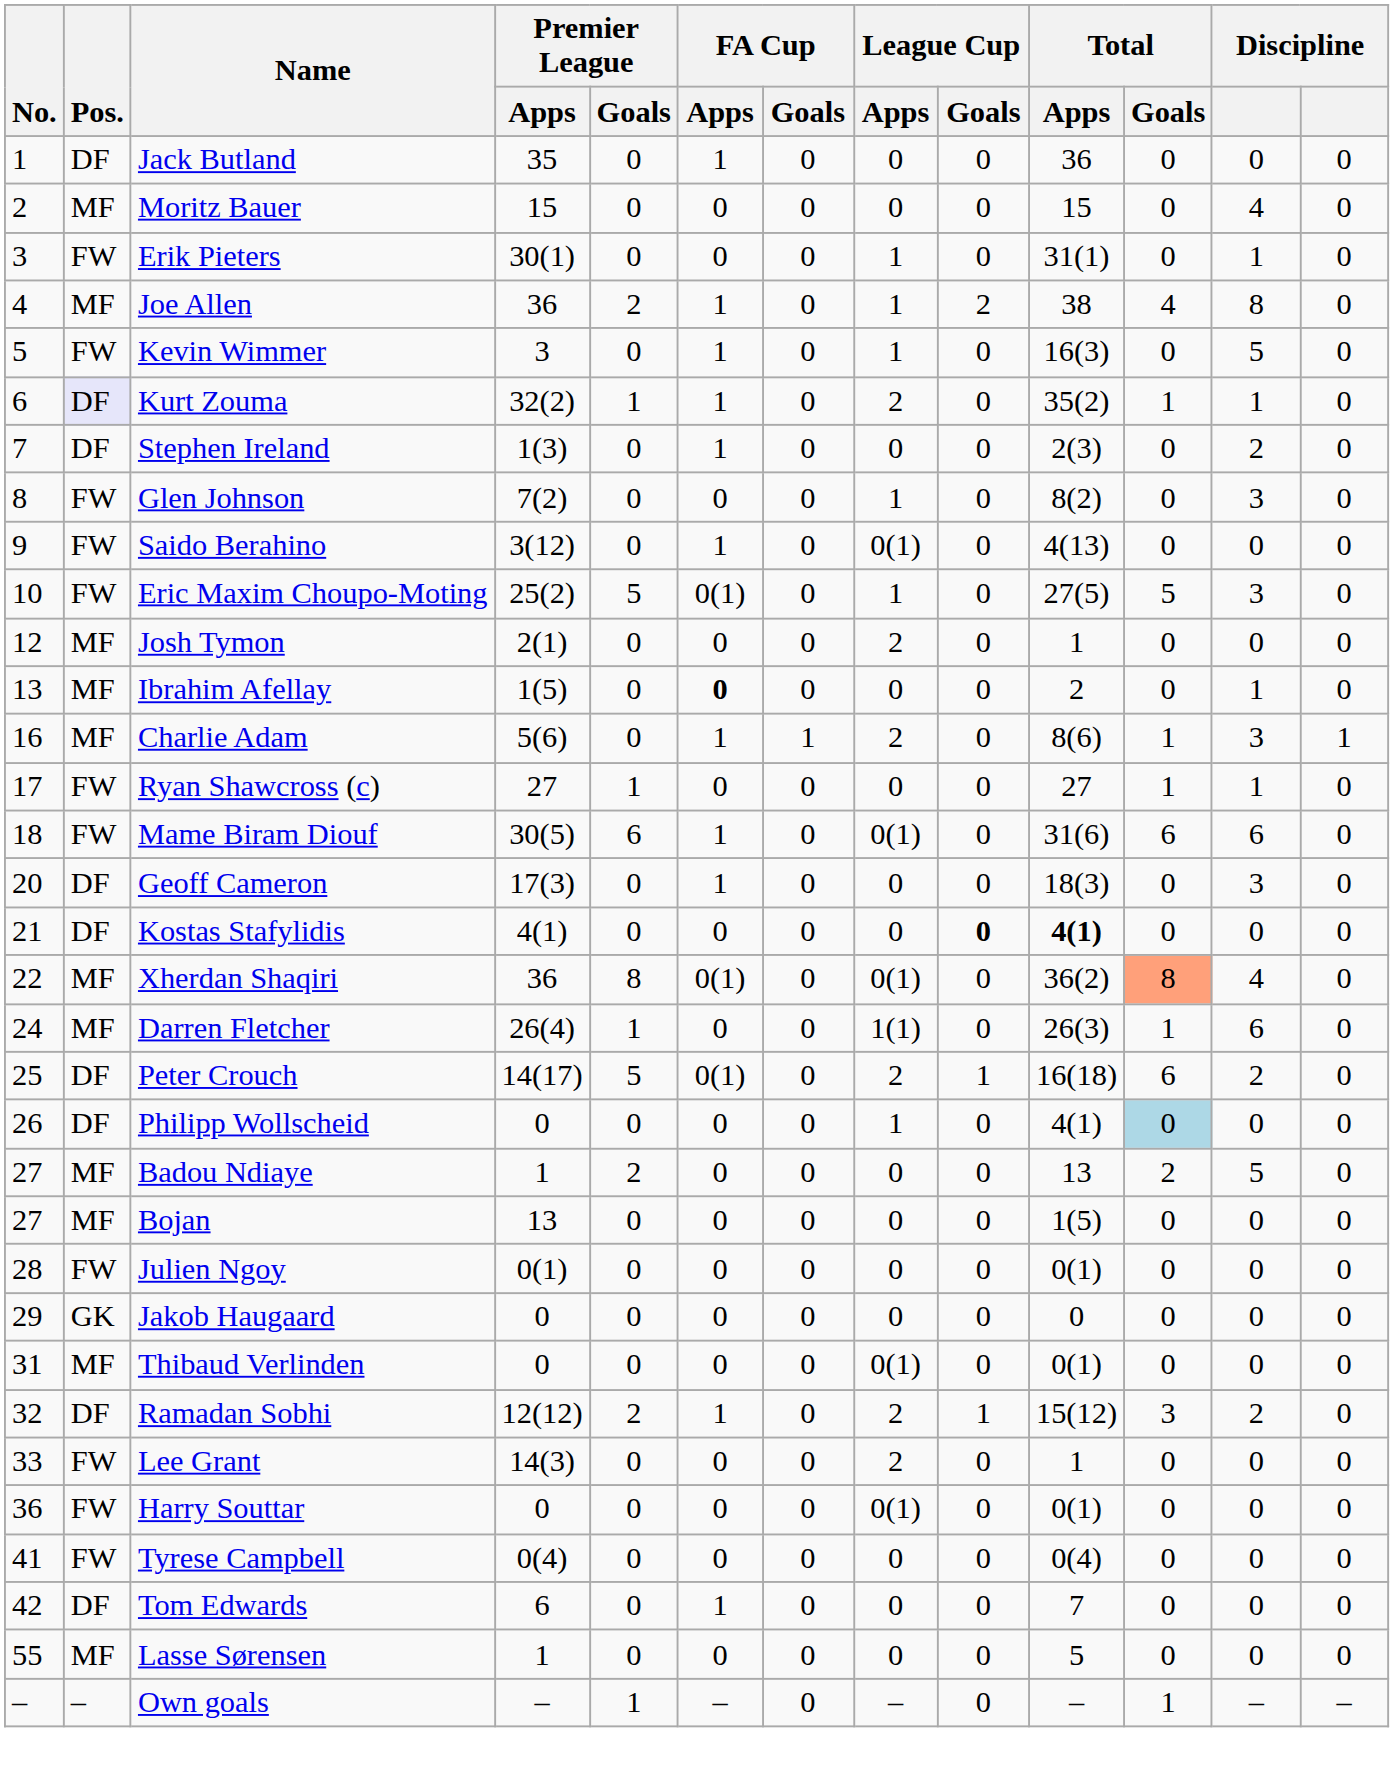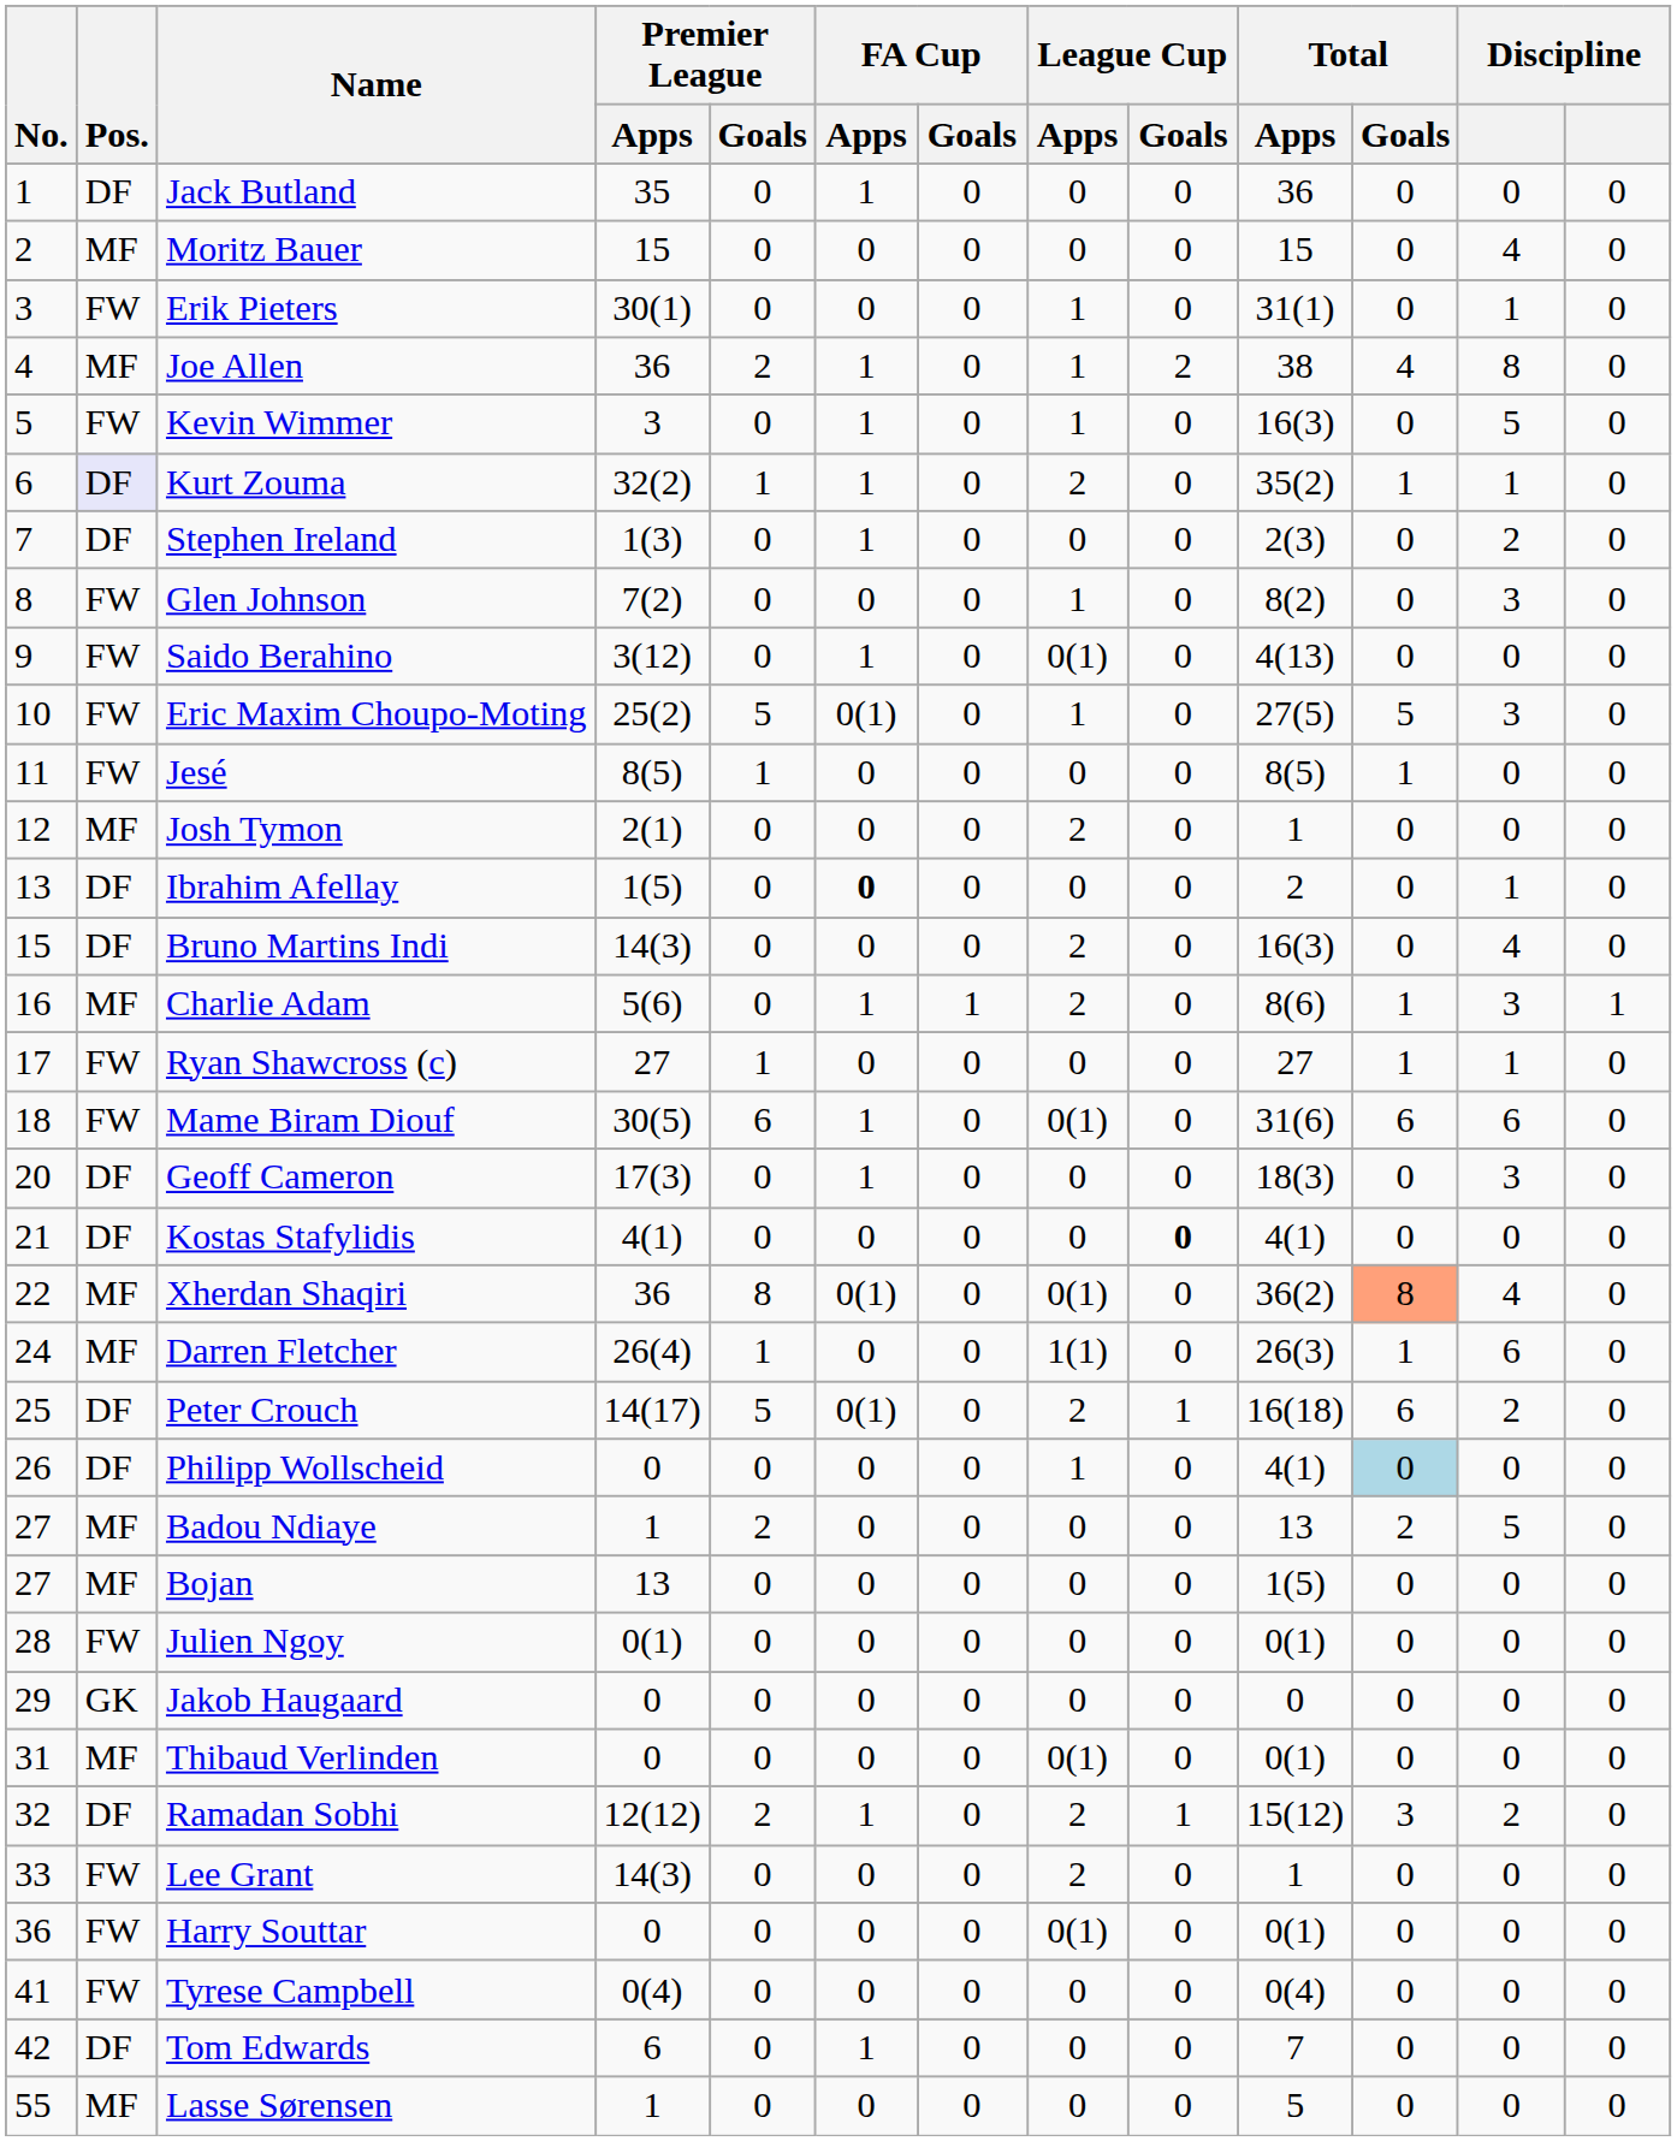 <table class="wikitable" style="text-align:center">
 <tr>
 <th rowspan="2" valign="bottom">No.</th>
 <th rowspan="2" valign="bottom">Pos.</th>
 <th rowspan="2">Name</th>
 <th colspan="2" width="85">Premier League</th>
 <th colspan="2" width="85">FA Cup</th>
 <th colspan="2" width="85">League Cup</th>
 <th colspan="2" width="85">Total</th>
 <th colspan="2" width="85">Discipline</th>
 </tr>
 <tr>
 <th>Apps</th>
 <th>Goals</th>
 <th>Apps</th>
 <th>Goals</th>
 <th>Apps</th>
 <th>Goals</th>
 <th>Apps</th>
 <th>Goals</th>
 <th></th>
 <th></th>
 </tr>
 <tr>
 <td align="left">1</td>
 <td align="left">DF</td>
 <td align="left"> <a href='#'>Jack Butland</a></td>
 <td>35</td>
 <td>0</td>
 <td>1</td>
 <td>0</td>
 <td>0</td>
 <td>0</td>
 <td>36</td>
 <td>0</td>
 <td>0</td>
 <td>0</td>
 </tr>
 <tr>
 <td align="left">2</td>
 <td align="left">MF</td>
 <td align="left"> <a href='#'>Moritz Bauer</a></td>
 <td>15</td>
 <td>0</td>
 <td>0</td>
 <td>0</td>
 <td>0</td>
 <td>0</td>
 <td>15</td>
 <td>0</td>
 <td>4</td>
 <td>0</td>
 </tr>
 <tr>
 <td align="left">3</td>
 <td align="left">FW</td>
 <td align="left"> <a href='#'>Erik Pieters</a></td>
 <td>30(1)</td>
 <td>0</td>
 <td>0</td>
 <td>0</td>
 <td>1</td>
 <td>0</td>
 <td>31(1)</td>
 <td>0</td>
 <td>1</td>
 <td>0</td>
 </tr>
 <tr>
 <td align="left">4</td>
 <td align="left">MF</td>
 <td align="left"> <a href='#'>Joe Allen</a></td>
 <td>36</td>
 <td>2</td>
 <td>1</td>
 <td>0</td>
 <td>1</td>
 <td>2</td>
 <td>38</td>
 <td>4</td>
 <td>8</td>
 <td>0</td>
 </tr>
 <tr>
 <td align="left">5</td>
 <td align="left">FW</td>
 <td align="left"> <a href='#'>Kevin Wimmer</a></td>
 <td>3</td>
 <td>0</td>
 <td>1</td>
 <td>0</td>
 <td>1</td>
 <td>0</td>
 <td>16(3)</td>
 <td>0</td>
 <td>5</td>
 <td>0</td>
 </tr>
 <tr>
 <td align="left">6</td>
 <td align="left" style="background: lavender;">DF</td>
 <td align="left"> <a href='#'>Kurt Zouma</a></td>
 <td>32(2)</td>
 <td>1</td>
 <td>1</td>
 <td>0</td>
 <td>2</td>
 <td>0</td>
 <td>35(2)</td>
 <td>1</td>
 <td>1</td>
 <td>0</td>
 </tr>
 <tr>
 <td align="left">7</td>
 <td align="left">DF</td>
 <td align="left"> <a href='#'>Stephen Ireland</a></td>
 <td>1(3)</td>
 <td>0</td>
 <td>1</td>
 <td>0</td>
 <td>0</td>
 <td>0</td>
 <td>2(3)</td>
 <td>0</td>
 <td>2</td>
 <td>0</td>
 </tr>
 <tr>
 <td align="left">8</td>
 <td align="left">FW</td>
 <td align="left"> <a href='#'>Glen Johnson</a></td>
 <td>7(2)</td>
 <td>0</td>
 <td>0</td>
 <td>0</td>
 <td>1</td>
 <td>0</td>
 <td>8(2)</td>
 <td>0</td>
 <td>3</td>
 <td>0</td>
 </tr>
 <tr>
 <td align="left">9</td>
 <td align="left">FW</td>
 <td align="left"> <a href='#'>Saido Berahino</a></td>
 <td>3(12)</td>
 <td>0</td>
 <td>1</td>
 <td>0</td>
 <td>0(1)</td>
 <td>0</td>
 <td>4(13)</td>
 <td>0</td>
 <td>0</td>
 <td>0</td>
 </tr>
 <tr>
 <td align="left">10</td>
 <td align="left">FW</td>
 <td align="left"> <a href='#'>Eric Maxim Choupo-Moting</a></td>
 <td>25(2)</td>
 <td>5</td>
 <td>0(1)</td>
 <td>0</td>
 <td>1</td>
 <td>0</td>
 <td>27(5)</td>
 <td>5</td>
 <td>3</td>
 <td>0</td>
 </tr>
 <tr>
+<td align="left">11</td>
+<td align="left">FW</td>
+<td align="left"> <a href='#'>Jesé</a></td>
+<td>8(5)</td>
+<td>1</td>
+<td>0</td>
+<td>0</td>
+<td>0</td>
+<td>0</td>
+<td>8(5)</td>
+<td>1</td>
+<td>0</td>
+<td>0</td>
+</tr>
+<tr>
 <td align="left">12</td>
 <td align="left">MF</td>
 <td align="left"> <a href='#'>Josh Tymon</a></td>
 <td>2(1)</td>
 <td>0</td>
 <td>0</td>
 <td>0</td>
 <td>2</td>
 <td>0</td>
 <td>1</td>
 <td>0</td>
 <td>0</td>
 <td>0</td>
 </tr>
 <tr>
 <td align="left">13</td>
-<td align="left">MF</td>
+<td align="left">DF</td>
 <td align="left"> <a href='#'>Ibrahim Afellay</a></td>
 <td>1(5)</td>
 <td>0</td>
 <td><strong>0</strong></td>
 <td>0</td>
 <td>0</td>
 <td>0</td>
 <td>2</td>
 <td>0</td>
 <td>1</td>
+<td>0</td>
+</tr>
+<tr>
+<td align="left">15</td>
+<td align="left">DF</td>
+<td align="left"> <a href='#'>Bruno Martins Indi</a></td>
+<td>14(3)</td>
+<td>0</td>
+<td>0</td>
+<td>0</td>
+<td>2</td>
+<td>0</td>
+<td>16(3)</td>
+<td>0</td>
+<td>4</td>
 <td>0</td>
 </tr>
 <tr>
 <td align="left">16</td>
 <td align="left">MF</td>
 <td align="left"> <a href='#'>Charlie Adam</a></td>
 <td>5(6)</td>
 <td>0</td>
 <td>1</td>
 <td>1</td>
 <td>2</td>
 <td>0</td>
 <td>8(6)</td>
 <td>1</td>
 <td>3</td>
 <td>1</td>
 </tr>
 <tr>
 <td align="left">17</td>
 <td align="left">FW</td>
 <td align="left"> <a href='#'>Ryan Shawcross</a> (<a href='#'>c</a>)</td>
 <td>27</td>
 <td>1</td>
 <td>0</td>
 <td>0</td>
 <td>0</td>
 <td>0</td>
 <td>27</td>
 <td>1</td>
 <td>1</td>
 <td>0</td>
 </tr>
 <tr>
 <td align="left">18</td>
 <td align="left">FW</td>
 <td align="left"> <a href='#'>Mame Biram Diouf</a></td>
 <td>30(5)</td>
 <td>6</td>
 <td>1</td>
 <td>0</td>
 <td>0(1)</td>
 <td>0</td>
 <td>31(6)</td>
 <td>6</td>
 <td>6</td>
 <td>0</td>
 </tr>
 <tr>
 <td align="left">20</td>
 <td align="left">DF</td>
 <td align="left"> <a href='#'>Geoff Cameron</a></td>
 <td>17(3)</td>
 <td>0</td>
 <td>1</td>
 <td>0</td>
 <td>0</td>
 <td>0</td>
 <td>18(3)</td>
 <td>0</td>
 <td>3</td>
 <td>0</td>
 </tr>
 <tr>
 <td align="left">21</td>
 <td align="left">DF</td>
 <td align="left"> <a href='#'>Kostas Stafylidis</a></td>
 <td>4(1)</td>
 <td>0</td>
 <td>0</td>
 <td>0</td>
 <td>0</td>
 <td><strong>0</strong></td>
-<td><strong>4(1)</strong></td>
+<td>4(1)</td>
 <td>0</td>
 <td>0</td>
 <td>0</td>
 </tr>
 <tr>
 <td align="left">22</td>
 <td align="left">MF</td>
 <td align="left"> <a href='#'>Xherdan Shaqiri</a></td>
 <td>36</td>
 <td>8</td>
 <td>0(1)</td>
 <td>0</td>
 <td>0(1)</td>
 <td>0</td>
 <td>36(2)</td>
 <td style="background: lightsalmon;">8</td>
 <td>4</td>
 <td>0</td>
 </tr>
 <tr>
 <td align="left">24</td>
 <td align="left">MF</td>
 <td align="left"> <a href='#'>Darren Fletcher</a></td>
 <td>26(4)</td>
 <td>1</td>
 <td>0</td>
 <td>0</td>
 <td>1(1)</td>
 <td>0</td>
 <td>26(3)</td>
 <td>1</td>
 <td>6</td>
 <td>0</td>
 </tr>
 <tr>
 <td align="left">25</td>
 <td align="left">DF</td>
 <td align="left"> <a href='#'>Peter Crouch</a></td>
 <td>14(17)</td>
 <td>5</td>
 <td>0(1)</td>
 <td>0</td>
 <td>2</td>
 <td>1</td>
 <td>16(18)</td>
 <td>6</td>
 <td>2</td>
 <td>0</td>
 </tr>
 <tr>
 <td align="left">26</td>
 <td align="left">DF</td>
 <td align="left"> <a href='#'>Philipp Wollscheid</a></td>
 <td>0</td>
 <td>0</td>
 <td>0</td>
 <td>0</td>
 <td>1</td>
 <td>0</td>
 <td>4(1)</td>
 <td style="background: lightblue;">0</td>
 <td>0</td>
 <td>0</td>
 </tr>
 <tr>
 <td align="left">27</td>
 <td align="left">MF</td>
 <td align="left"> <a href='#'>Badou Ndiaye</a></td>
 <td>1</td>
 <td>2</td>
 <td>0</td>
 <td>0</td>
 <td>0</td>
 <td>0</td>
 <td>13</td>
 <td>2</td>
 <td>5</td>
 <td>0</td>
 </tr>
 <tr>
 <td align="left">27</td>
 <td align="left">MF</td>
 <td align="left"> <a href='#'>Bojan</a></td>
 <td>13</td>
 <td>0</td>
 <td>0</td>
 <td>0</td>
 <td>0</td>
 <td>0</td>
 <td>1(5)</td>
 <td>0</td>
 <td>0</td>
 <td>0</td>
 </tr>
 <tr>
 <td align="left">28</td>
 <td align="left">FW</td>
 <td align="left"> <a href='#'>Julien Ngoy</a></td>
 <td>0(1)</td>
 <td>0</td>
 <td>0</td>
 <td>0</td>
 <td>0</td>
 <td>0</td>
 <td>0(1)</td>
 <td>0</td>
 <td>0</td>
 <td>0</td>
 </tr>
 <tr>
 <td align="left">29</td>
 <td align="left">GK</td>
 <td align="left"> <a href='#'>Jakob Haugaard</a></td>
 <td>0</td>
 <td>0</td>
 <td>0</td>
 <td>0</td>
 <td>0</td>
 <td>0</td>
 <td>0</td>
 <td>0</td>
 <td>0</td>
 <td>0</td>
 </tr>
 <tr>
 <td align="left">31</td>
 <td align="left">MF</td>
 <td align="left"> <a href='#'>Thibaud Verlinden</a></td>
 <td>0</td>
 <td>0</td>
 <td>0</td>
 <td>0</td>
 <td>0(1)</td>
 <td>0</td>
 <td>0(1)</td>
 <td>0</td>
 <td>0</td>
 <td>0</td>
 </tr>
 <tr>
 <td align="left">32</td>
 <td align="left">DF</td>
 <td align="left"> <a href='#'>Ramadan Sobhi</a></td>
 <td>12(12)</td>
 <td>2</td>
 <td>1</td>
 <td>0</td>
 <td>2</td>
 <td>1</td>
 <td>15(12)</td>
 <td>3</td>
 <td>2</td>
 <td>0</td>
 </tr>
 <tr>
 <td align="left">33</td>
 <td align="left">FW</td>
 <td align="left"> <a href='#'>Lee Grant</a></td>
 <td>14(3)</td>
 <td>0</td>
 <td>0</td>
 <td>0</td>
 <td>2</td>
 <td>0</td>
 <td>1</td>
 <td>0</td>
 <td>0</td>
 <td>0</td>
 </tr>
 <tr>
 <td align="left">36</td>
 <td align="left">FW</td>
 <td align="left"> <a href='#'>Harry Souttar</a></td>
 <td>0</td>
 <td>0</td>
 <td>0</td>
 <td>0</td>
 <td>0(1)</td>
 <td>0</td>
 <td>0(1)</td>
 <td>0</td>
 <td>0</td>
 <td>0</td>
 </tr>
 <tr>
 <td align="left">41</td>
 <td align="left">FW</td>
 <td align="left"> <a href='#'>Tyrese Campbell</a></td>
 <td>0(4)</td>
 <td>0</td>
 <td>0</td>
 <td>0</td>
 <td>0</td>
 <td>0</td>
 <td>0(4)</td>
 <td>0</td>
 <td>0</td>
 <td>0</td>
 </tr>
 <tr>
 <td align="left">42</td>
 <td align="left">DF</td>
 <td align="left"> <a href='#'>Tom Edwards</a></td>
 <td>6</td>
 <td>0</td>
 <td>1</td>
 <td>0</td>
 <td>0</td>
 <td>0</td>
 <td>7</td>
 <td>0</td>
 <td>0</td>
 <td>0</td>
 </tr>
 <tr>
 <td align="left">55</td>
 <td align="left">MF</td>
 <td align="left"> <a href='#'>Lasse Sørensen</a></td>
 <td>1</td>
 <td>0</td>
 <td>0</td>
 <td>0</td>
 <td>0</td>
 <td>0</td>
 <td>5</td>
 <td>0</td>
 <td>0</td>
 <td>0</td>
 </tr>
-<tr>
-<td align="left">–</td>
-<td align="left">–</td>
-<td align="left"><a href='#'>Own goals</a></td>
-<td>–</td>
-<td>1</td>
-<td>–</td>
-<td>0</td>
-<td>–</td>
-<td>0</td>
-<td>–</td>
-<td>1</td>
-<td>–</td>
-<td>–</td>
-</tr>
 </table>
